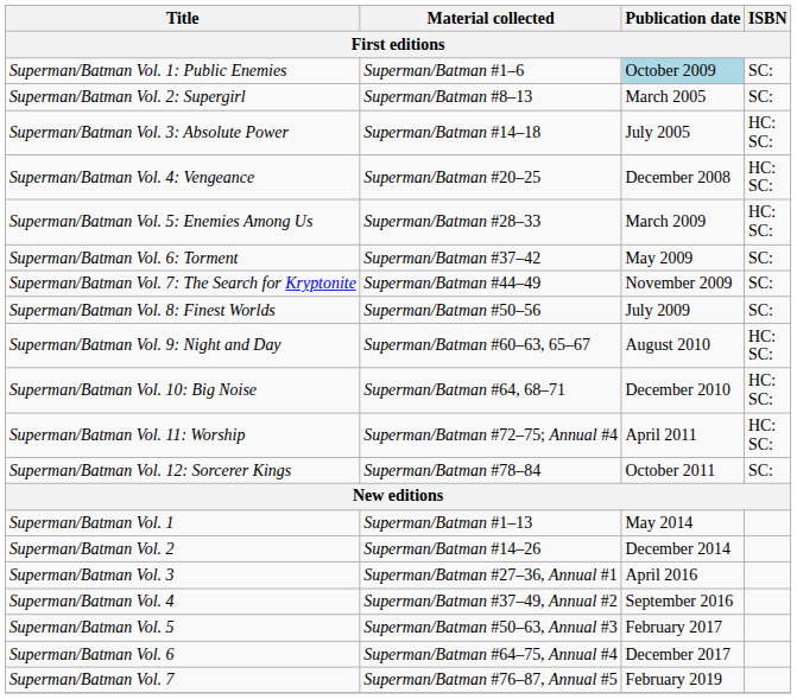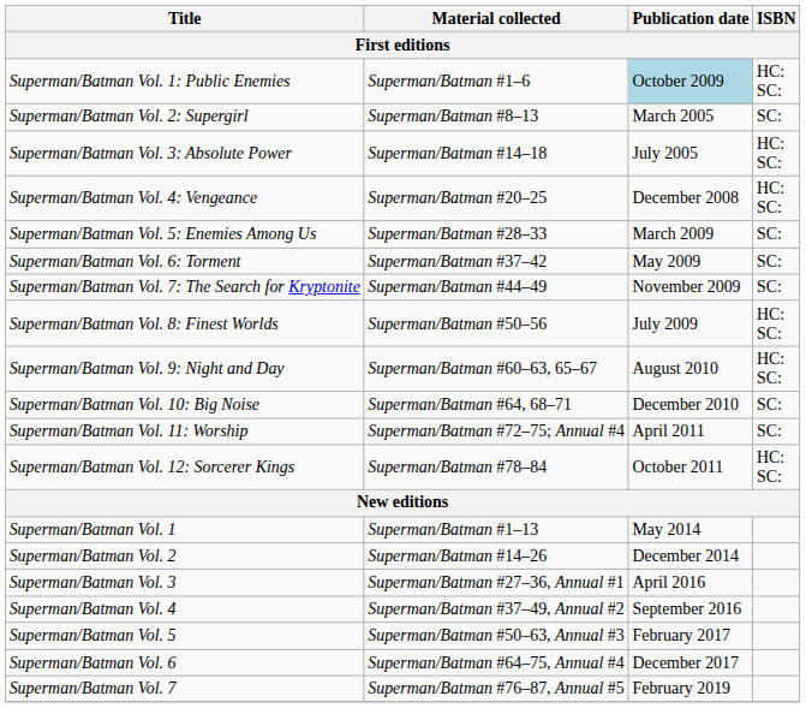 <table class="wikitable collapsible">
 <tr>
 <th>Title</th>
 <th>Material collected</th>
 <th>Publication date</th>
 <th>ISBN</th>
 </tr>
 <tr>
 <th colspan="4">First editions</th>
 </tr>
 <tr>
 <td><em>Superman/Batman Vol. 1: Public Enemies</em></td>
 <td><em>Superman/Batman</em> #1–6</td>
 <td style="background: lightblue;">October 2009</td>
-<td>SC: </td>
+<td>HC: <br>SC: </td>
 </tr>
 <tr>
 <td><em>Superman/Batman Vol. 2: Supergirl</em></td>
 <td><em>Superman/Batman</em> #8–13</td>
 <td>March 2005</td>
 <td>SC: </td>
 </tr>
 <tr>
 <td><em>Superman/Batman Vol. 3: Absolute Power</em></td>
 <td><em>Superman/Batman</em> #14–18</td>
 <td>July 2005</td>
 <td>HC: <br>SC: </td>
 </tr>
 <tr>
 <td><em>Superman/Batman Vol. 4: Vengeance</em></td>
 <td><em>Superman/Batman</em> #20–25</td>
 <td>December 2008</td>
 <td>HC: <br>SC: </td>
 </tr>
 <tr>
 <td><em>Superman/Batman Vol. 5: Enemies Among Us</em></td>
 <td><em>Superman/Batman</em> #28–33</td>
 <td>March 2009</td>
-<td>HC: <br>SC: </td>
+<td>SC: </td>
 </tr>
 <tr>
 <td><em>Superman/Batman Vol. 6: Torment</em></td>
 <td><em>Superman/Batman</em> #37–42</td>
 <td>May 2009</td>
 <td>SC: </td>
 </tr>
 <tr>
 <td><em>Superman/Batman Vol. 7: The Search for <a href='#'>Kryptonite</a></em></td>
 <td><em>Superman/Batman</em> #44–49</td>
 <td>November 2009</td>
 <td>SC: </td>
 </tr>
 <tr>
 <td><em>Superman/Batman Vol. 8: Finest Worlds</em></td>
 <td><em>Superman/Batman</em> #50–56</td>
 <td>July 2009</td>
-<td>SC: </td>
+<td>HC: <br>SC: </td>
 </tr>
 <tr>
 <td><em>Superman/Batman Vol. 9: Night and Day</em></td>
 <td><em>Superman/Batman</em> #60–63, 65–67</td>
 <td>August 2010</td>
 <td>HC: <br>SC: </td>
 </tr>
 <tr>
 <td><em>Superman/Batman Vol. 10: Big Noise</em></td>
 <td><em>Superman/Batman</em> #64, 68–71</td>
 <td>December 2010</td>
-<td>HC: <br>SC: </td>
+<td>SC: </td>
 </tr>
 <tr>
 <td><em>Superman/Batman Vol. 11: Worship</em></td>
 <td><em>Superman/Batman</em> #72–75; <em>Annual</em> #4</td>
 <td>April 2011</td>
-<td>HC: <br>SC: </td>
+<td>SC: </td>
 </tr>
 <tr>
 <td><em>Superman/Batman Vol. 12: Sorcerer Kings</em></td>
 <td><em>Superman/Batman</em> #78–84</td>
 <td>October 2011</td>
-<td>SC: </td>
+<td>HC: <br>SC: </td>
 </tr>
 <tr>
 <th colspan="4">New editions</th>
 </tr>
 <tr>
 <td><em>Superman/Batman Vol. 1</em></td>
 <td><em>Superman/Batman</em> #1–13</td>
 <td>May 2014</td>
 <td></td>
 </tr>
 <tr>
 <td><em>Superman/Batman Vol. 2</em></td>
 <td><em>Superman/Batman</em> #14–26</td>
 <td>December 2014</td>
 <td></td>
 </tr>
 <tr>
 <td><em>Superman/Batman Vol. 3</em></td>
 <td><em>Superman/Batman</em> #27–36, <em>Annual</em> #1</td>
 <td>April 2016</td>
 <td></td>
 </tr>
 <tr>
 <td><em>Superman/Batman Vol. 4</em></td>
 <td><em>Superman/Batman</em> #37–49, <em>Annual</em> #2</td>
 <td>September 2016</td>
 <td></td>
 </tr>
 <tr>
 <td><em>Superman/Batman Vol. 5</em></td>
 <td><em>Superman/Batman</em> #50–63, <em>Annual</em> #3</td>
 <td>February 2017</td>
 <td></td>
 </tr>
 <tr>
 <td><em>Superman/Batman Vol. 6</em></td>
 <td><em>Superman/Batman</em> #64–75, <em>Annual</em> #4</td>
 <td>December 2017</td>
 <td></td>
 </tr>
 <tr>
 <td><em>Superman/Batman Vol. 7</em></td>
 <td><em>Superman/Batman</em> #76–87, <em>Annual</em> #5</td>
 <td>February 2019</td>
 <td></td>
 </tr>
 <tr>
 </tr>
 </table>
